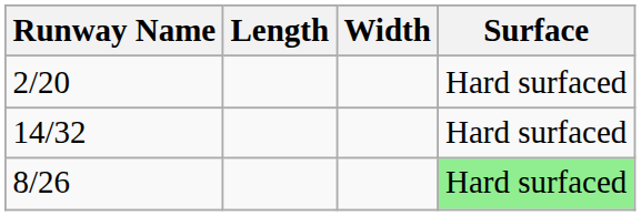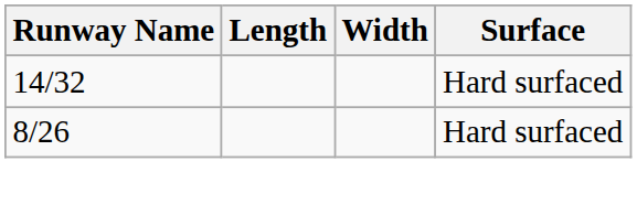 <table class="wikitable">
 <tr>
 <th>Runway Name</th>
 <th>Length</th>
 <th>Width</th>
 <th>Surface</th>
-</tr>
-<tr>
-<td>2/20</td>
-<td></td>
-<td></td>
-<td>Hard surfaced</td>
 </tr>
 <tr>
 <td>14/32</td>
 <td></td>
 <td></td>
 <td>Hard surfaced</td>
 </tr>
 <tr>
 <td>8/26</td>
 <td></td>
 <td></td>
-<td style="background: lightgreen;">Hard surfaced</td>
+<td>Hard surfaced</td>
 </tr>
 </table>
